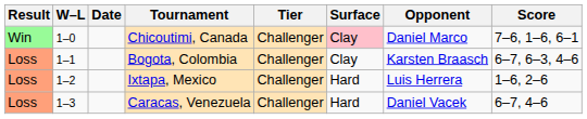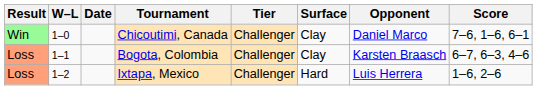 <table class="sortable wikitable">
 <tr>
 <th>Result</th>
 <th class="unsortable">W–L</th>
 <th>Date</th>
 <th>Tournament</th>
 <th>Tier</th>
 <th>Surface</th>
 <th>Opponent</th>
 <th class="unsortable">Score</th>
 </tr>
 <tr>
 <td bgcolor=98FB98>Win</td>
 <td><small>1–0</small></td>
 <td></td>
 <td style="background:moccasin;"><a href='#'>Chicoutimi</a>, Canada</td>
 <td style="background:moccasin;">Challenger</td>
-<td style="background: pink;">Clay</td>
+<td>Clay</td>
 <td> <a href='#'>Daniel Marco</a></td>
 <td>7–6, 1–6, 6–1</td>
 </tr>
 <tr>
 <td bgcolor=FFA07A>Loss</td>
 <td><small>1–1</small></td>
 <td></td>
 <td style="background:moccasin;"><a href='#'>Bogota</a>, Colombia</td>
 <td style="background:moccasin;">Challenger</td>
 <td>Clay</td>
 <td> <a href='#'>Karsten Braasch</a></td>
 <td>6–7, 6–3, 4–6</td>
 </tr>
 <tr>
 <td bgcolor=FFA07A>Loss</td>
 <td><small>1–2</small></td>
 <td></td>
 <td style="background:moccasin;"><a href='#'>Ixtapa</a>, Mexico</td>
 <td style="background:moccasin;">Challenger</td>
 <td>Hard</td>
 <td> <a href='#'>Luis Herrera</a></td>
 <td>1–6, 2–6</td>
 </tr>
-<tr>
-<td bgcolor=FFA07A>Loss</td>
-<td><small>1–3</small></td>
-<td></td>
-<td style="background:moccasin;"><a href='#'>Caracas</a>, Venezuela</td>
-<td style="background:moccasin;">Challenger</td>
-<td>Hard</td>
-<td> <a href='#'>Daniel Vacek</a></td>
-<td>6–7, 4–6</td>
-</tr>
 </table>
